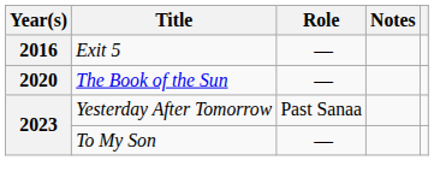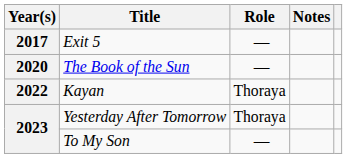 <table class="wikitable plainrowheaders sortable"  style=font-size:100%>
 <tr>
 <th scope="col">Year(s)</th>
 <th scope="col">Title</th>
 <th scope="col" class="unsortable">Role</th>
 <th scope="col" class="unsortable">Notes</th>
 <th scope="col" class="unsortable"></th>
 </tr>
 <tr>
-<th scope="row">2016</th>
+<th scope="row">2017</th>
 <td><em>Exit 5</em></td>
 <td align="center"> —</td>
 <td></td>
 <td style="text-align:center;"></td>
 </tr>
 <tr>
 <th scope="row">2020</th>
 <td><em><a href='#'>The Book of the Sun</a></em></td>
 <td align="center"> —</td>
 <td></td>
 <td style="text-align:center;"></td>
 </tr>
 <tr>
+<th scope="row">2022</th>
+<td><em>Kayan</em></td>
+<td>Thoraya</td>
+<td></td>
+<td style="text-align:center;"></td>
+</tr>
+<tr>
 <th scope="row"  rowspan="2">2023</th>
 <td><em>Yesterday After Tomorrow</em></td>
-<td>Past Sanaa</td>
+<td>Thoraya</td>
 <td></td>
 <td style="text-align:center;"></td>
 </tr>
 <tr>
 <td><em>To My Son</em></td>
 <td align="center"> —</td>
 <td></td>
 <td style="text-align:center;"></td>
 </tr>
 </table>
